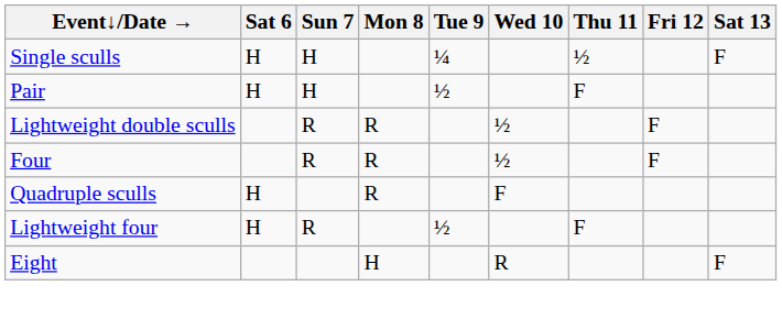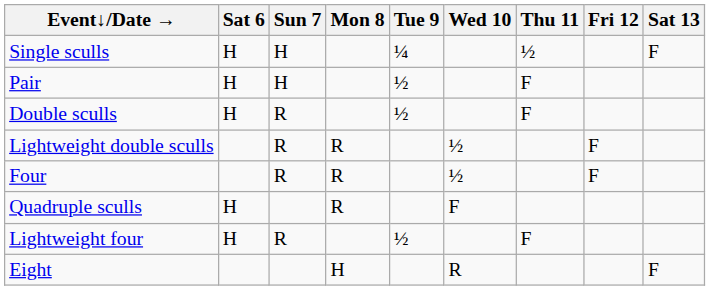 <table class="wikitable olympic-schedule rowing">
 <tr>
 <th>Event↓/Date →</th>
 <th>Sat 6</th>
 <th>Sun 7</th>
 <th>Mon 8</th>
 <th>Tue 9</th>
 <th>Wed 10</th>
 <th>Thu 11</th>
 <th>Fri 12</th>
 <th>Sat 13</th>
 </tr>
 <tr>
 <td class="event"><a href='#'>Single sculls</a></td>
 <td class="heats">H</td>
 <td class="heats">H</td>
 <td></td>
 <td class="quarterfinals">¼</td>
 <td></td>
 <td class="semifinals">½</td>
 <td></td>
 <td class="final">F</td>
 </tr>
 <tr>
 <td class="event"><a href='#'>Pair</a></td>
 <td class="heats">H</td>
 <td class="heats">H</td>
+<td></td>
+<td class="semifinals">½</td>
+<td></td>
+<td class="final">F</td>
+<td></td>
+<td></td>
+</tr>
+<tr>
+<td class="event"><a href='#'>Double sculls</a></td>
+<td class="heats">H</td>
+<td class="repechage">R</td>
 <td></td>
 <td class="semifinals">½</td>
 <td></td>
 <td class="final">F</td>
 <td></td>
 <td></td>
 </tr>
 <tr>
 <td class="event"><a href='#'>Lightweight double sculls</a></td>
 <td></td>
 <td class="repechage">R</td>
 <td class="repechage">R</td>
 <td></td>
 <td class="semifinals">½</td>
 <td></td>
 <td class="final">F</td>
 <td></td>
 </tr>
 <tr>
 <td class="event"><a href='#'>Four</a></td>
 <td></td>
 <td class="repechage">R</td>
 <td class="repechage">R</td>
 <td></td>
 <td class="semifinals">½</td>
 <td></td>
 <td class="final">F</td>
 <td></td>
 </tr>
 <tr>
 <td class="event"><a href='#'>Quadruple sculls</a></td>
 <td class="heats">H</td>
 <td></td>
 <td class="repechage">R</td>
 <td></td>
 <td class="final">F</td>
 <td></td>
 <td></td>
 <td></td>
 </tr>
 <tr>
 <td class="event"><a href='#'>Lightweight four</a></td>
 <td class="heats">H</td>
 <td class="repechage">R</td>
 <td></td>
 <td class="semifinals">½</td>
 <td></td>
 <td class="final">F</td>
 <td></td>
 <td></td>
 </tr>
 <tr>
 <td class="event"><a href='#'>Eight</a></td>
 <td></td>
 <td></td>
 <td class="heats">H</td>
 <td></td>
 <td class="repechage">R</td>
 <td></td>
 <td></td>
 <td class="final">F</td>
 </tr>
 </table>
